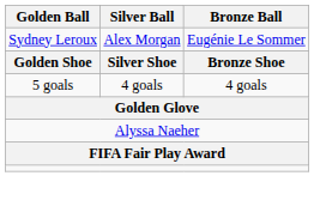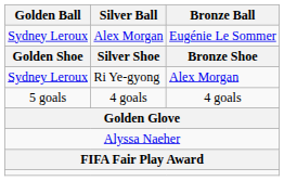 <table class="wikitable" style="margin:auto">
 <tr>
 <th>Golden Ball</th>
 <th>Silver Ball</th>
 <th>Bronze Ball</th>
 </tr>
 <tr>
 <td> <a href='#'>Sydney Leroux</a></td>
 <td> <a href='#'>Alex Morgan</a></td>
 <td> <a href='#'>Eugénie Le Sommer</a></td>
 </tr>
 <tr>
 <th>Golden Shoe</th>
 <th>Silver Shoe</th>
 <th>Bronze Shoe</th>
+</tr>
+<tr>
+<td> <a href='#'>Sydney Leroux</a></td>
+<td> Ri Ye-gyong</td>
+<td> <a href='#'>Alex Morgan</a></td>
 </tr>
 <tr style="text-align:center;">
 <td>5 goals</td>
 <td>4 goals</td>
 <td>4 goals</td>
 </tr>
 <tr>
 <th colspan="3">Golden Glove</th>
 </tr>
 <tr>
 <td colspan="3" style="text-align:center;"> <a href='#'>Alyssa Naeher</a></td>
 </tr>
 <tr>
 <th colspan="3">FIFA Fair Play Award</th>
 </tr>
 <tr>
 <td colspan="3" style="text-align:center;"></td>
 </tr>
 </table>
